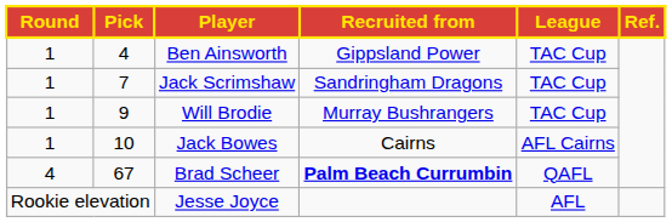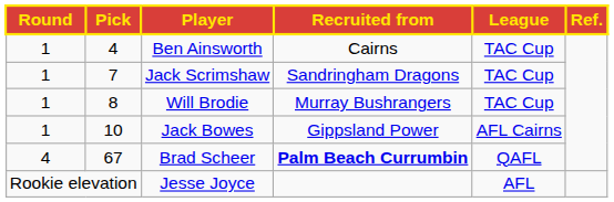 <table class="wikitable" style="font-size:90%; text-align:center;">
 <tr>
 <td style="background: #D93E39; color:#FFE600; border: solid #FFE600 2px"><strong>Round</strong></td>
 <td style="background: #D93E39; color:#FFE600; border: solid #FFE600 2px"><strong>Pick</strong></td>
 <td style="background: #D93E39; color:#FFE600; border: solid #FFE600 2px"><strong>Player</strong></td>
 <td style="background: #D93E39; color:#FFE600; border: solid #FFE600 2px"><strong>Recruited from</strong></td>
 <td style="background: #D93E39; color:#FFE600; border: solid #FFE600 2px"><strong>League</strong></td>
 <td style="background: #D93E39; color:#FFE600; border: solid #FFE600 2px"><strong>Ref.</strong></td>
 </tr>
 <tr>
 <td>1</td>
 <td>4</td>
 <td><a href='#'>Ben Ainsworth</a></td>
-<td><a href='#'>Gippsland Power</a></td>
+<td>Cairns</td>
 <td><a href='#'>TAC Cup</a></td>
 <td rowspan=5></td>
 </tr>
 <tr>
 <td>1</td>
 <td>7</td>
 <td><a href='#'>Jack Scrimshaw</a></td>
 <td><a href='#'>Sandringham Dragons</a></td>
 <td><a href='#'>TAC Cup</a></td>
 </tr>
 <tr>
 <td>1</td>
-<td>9</td>
+<td>8</td>
 <td><a href='#'>Will Brodie</a></td>
 <td><a href='#'>Murray Bushrangers</a></td>
 <td><a href='#'>TAC Cup</a></td>
 </tr>
 <tr>
 <td>1</td>
 <td>10</td>
 <td><a href='#'>Jack Bowes</a></td>
-<td>Cairns</td>
+<td><a href='#'>Gippsland Power</a></td>
 <td><a href='#'>AFL Cairns</a></td>
 </tr>
 <tr>
 <td>4</td>
 <td>67</td>
 <td><a href='#'>Brad Scheer</a></td>
 <td><strong><a href='#'>Palm Beach Currumbin</a></strong></td>
 <td><a href='#'>QAFL</a></td>
 </tr>
 <tr>
 <td colspan=2>Rookie elevation</td>
 <td><a href='#'>Jesse Joyce</a></td>
 <td></td>
 <td><a href='#'>AFL</a></td>
 </tr>
 </table>
